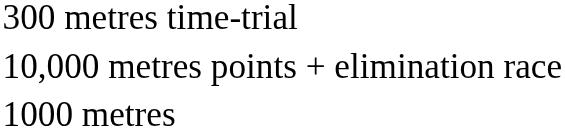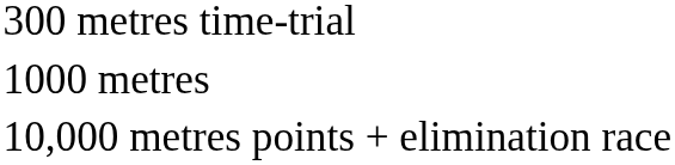 <table>
 <tr>
 <td>300 metres time-trial<br></td>
+<td></td>
+<td></td>
+<td></td>
+</tr>
+<tr>
+<td>1000 metres<br></td>
 <td></td>
 <td></td>
 <td></td>
 </tr>
 <tr>
 <td>10,000 metres points + elimination race<br></td>
 <td></td>
 <td></td>
 <td></td>
 </tr>
-<tr>
-<td>1000 metres<br></td>
-<td></td>
-<td></td>
-<td></td>
-</tr>
 </table>
